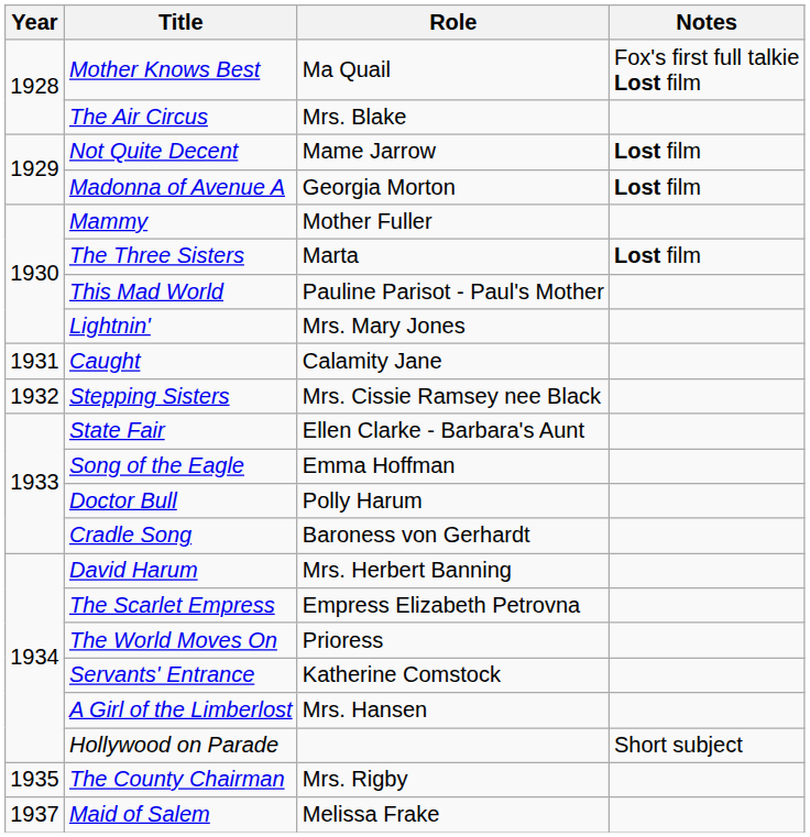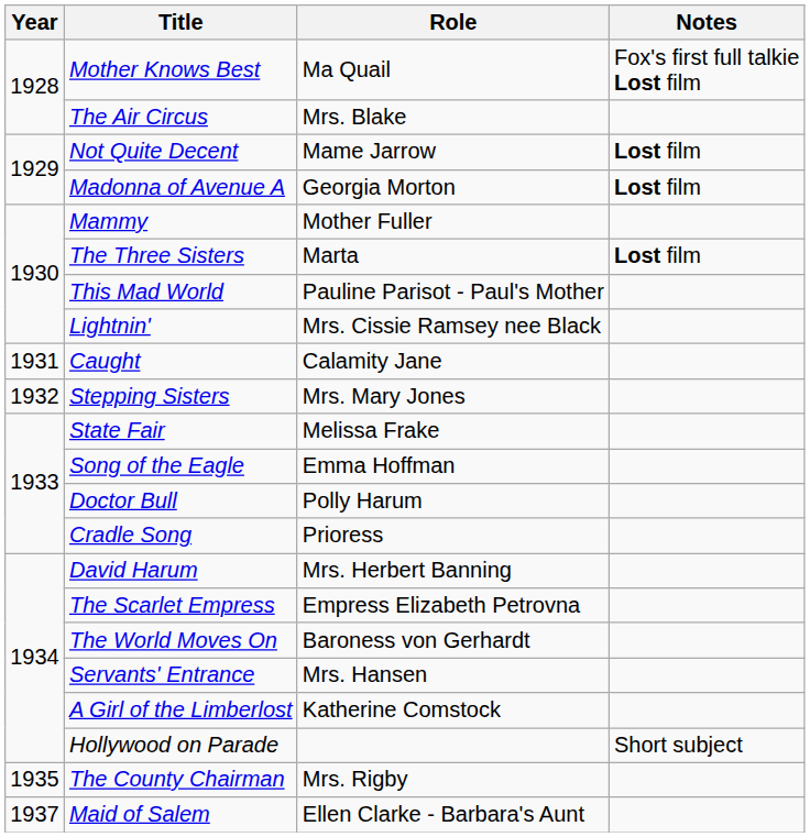 <table class="wikitable sortable">
 <tr>
 <th>Year</th>
 <th>Title</th>
 <th>Role</th>
 <th class="unsortable">Notes</th>
 </tr>
 <tr>
 <td rowspan=2>1928</td>
 <td><em><a href='#'>Mother Knows Best</a></em></td>
 <td>Ma Quail</td>
 <td>Fox's first full talkie <br> <strong>Lost</strong> film</td>
 </tr>
 <tr>
 <td><em><a href='#'>The Air Circus</a></em></td>
 <td>Mrs. Blake</td>
 <td></td>
 </tr>
 <tr>
 <td rowspan=2>1929</td>
 <td><em><a href='#'>Not Quite Decent</a></em></td>
 <td>Mame Jarrow</td>
 <td><strong>Lost</strong> film</td>
 </tr>
 <tr>
 <td><em><a href='#'>Madonna of Avenue A</a></em></td>
 <td>Georgia Morton</td>
 <td><strong>Lost</strong> film</td>
 </tr>
 <tr>
 <td rowspan=4>1930</td>
 <td><em><a href='#'>Mammy</a></em></td>
 <td>Mother Fuller</td>
 <td></td>
 </tr>
 <tr>
 <td><em><a href='#'>The Three Sisters</a></em></td>
 <td>Marta</td>
 <td><strong>Lost</strong> film</td>
 </tr>
 <tr>
 <td><em><a href='#'>This Mad World</a></em></td>
 <td>Pauline Parisot - Paul's Mother</td>
 <td></td>
 </tr>
 <tr>
 <td><em><a href='#'>Lightnin'</a></em></td>
-<td>Mrs. Mary Jones</td>
+<td>Mrs. Cissie Ramsey nee Black</td>
 <td></td>
 </tr>
 <tr>
 <td>1931</td>
 <td><em><a href='#'>Caught</a></em></td>
 <td>Calamity Jane</td>
 <td></td>
 </tr>
 <tr>
 <td>1932</td>
 <td><em><a href='#'>Stepping Sisters</a></em></td>
-<td>Mrs. Cissie Ramsey nee Black</td>
+<td>Mrs. Mary Jones</td>
 <td></td>
 </tr>
 <tr>
 <td rowspan=4>1933</td>
 <td><em><a href='#'>State Fair</a></em></td>
-<td>Ellen Clarke - Barbara's Aunt</td>
+<td>Melissa Frake</td>
 <td></td>
 </tr>
 <tr>
 <td><em><a href='#'>Song of the Eagle</a></em></td>
 <td>Emma Hoffman</td>
 <td></td>
 </tr>
 <tr>
 <td><em><a href='#'>Doctor Bull</a></em></td>
 <td>Polly Harum</td>
 <td></td>
 </tr>
 <tr>
 <td><em><a href='#'>Cradle Song</a></em></td>
-<td>Baroness von Gerhardt</td>
+<td>Prioress</td>
 <td></td>
 </tr>
 <tr>
 <td rowspan=6>1934</td>
 <td><em><a href='#'>David Harum</a></em></td>
 <td>Mrs. Herbert Banning</td>
 <td></td>
 </tr>
 <tr>
 <td><em><a href='#'>The Scarlet Empress</a></em></td>
 <td>Empress Elizabeth Petrovna</td>
 <td></td>
 </tr>
 <tr>
 <td><em><a href='#'>The World Moves On</a></em></td>
-<td>Prioress</td>
+<td>Baroness von Gerhardt</td>
 <td></td>
 </tr>
 <tr>
 <td><em><a href='#'>Servants' Entrance</a></em></td>
-<td>Katherine Comstock</td>
+<td>Mrs. Hansen</td>
 <td></td>
 </tr>
 <tr>
 <td><em><a href='#'>A Girl of the Limberlost</a></em></td>
-<td>Mrs. Hansen</td>
+<td>Katherine Comstock</td>
 <td></td>
 </tr>
 <tr>
 <td><em>Hollywood on Parade</em></td>
 <td></td>
 <td>Short subject</td>
 </tr>
 <tr>
 <td>1935</td>
 <td><em><a href='#'>The County Chairman</a></em></td>
 <td>Mrs. Rigby</td>
 <td></td>
 </tr>
 <tr>
 <td>1937</td>
 <td><em><a href='#'>Maid of Salem</a></em></td>
-<td>Melissa Frake</td>
+<td>Ellen Clarke - Barbara's Aunt</td>
 <td></td>
 </tr>
 </table>
